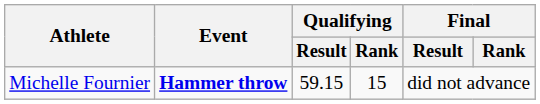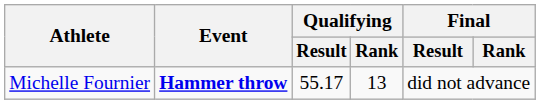 <table class="wikitable" style="font-size:90%">
 <tr>
 <th rowspan="2">Athlete</th>
 <th rowspan="2">Event</th>
 <th colspan="2">Qualifying</th>
 <th colspan="2">Final</th>
 </tr>
 <tr style="font-size:95%">
 <th>Result</th>
 <th>Rank</th>
 <th>Result</th>
 <th>Rank</th>
 </tr>
 <tr align=center>
 <td align=left><a href='#'>Michelle Fournier</a></td>
 <td align=left><strong><a href='#'>Hammer throw</a></strong></td>
-<td>59.15</td>
-<td>15</td>
+<td>55.17</td>
+<td>13</td>
 <td colspan=2>did not advance</td>
 </tr>
 </table>
